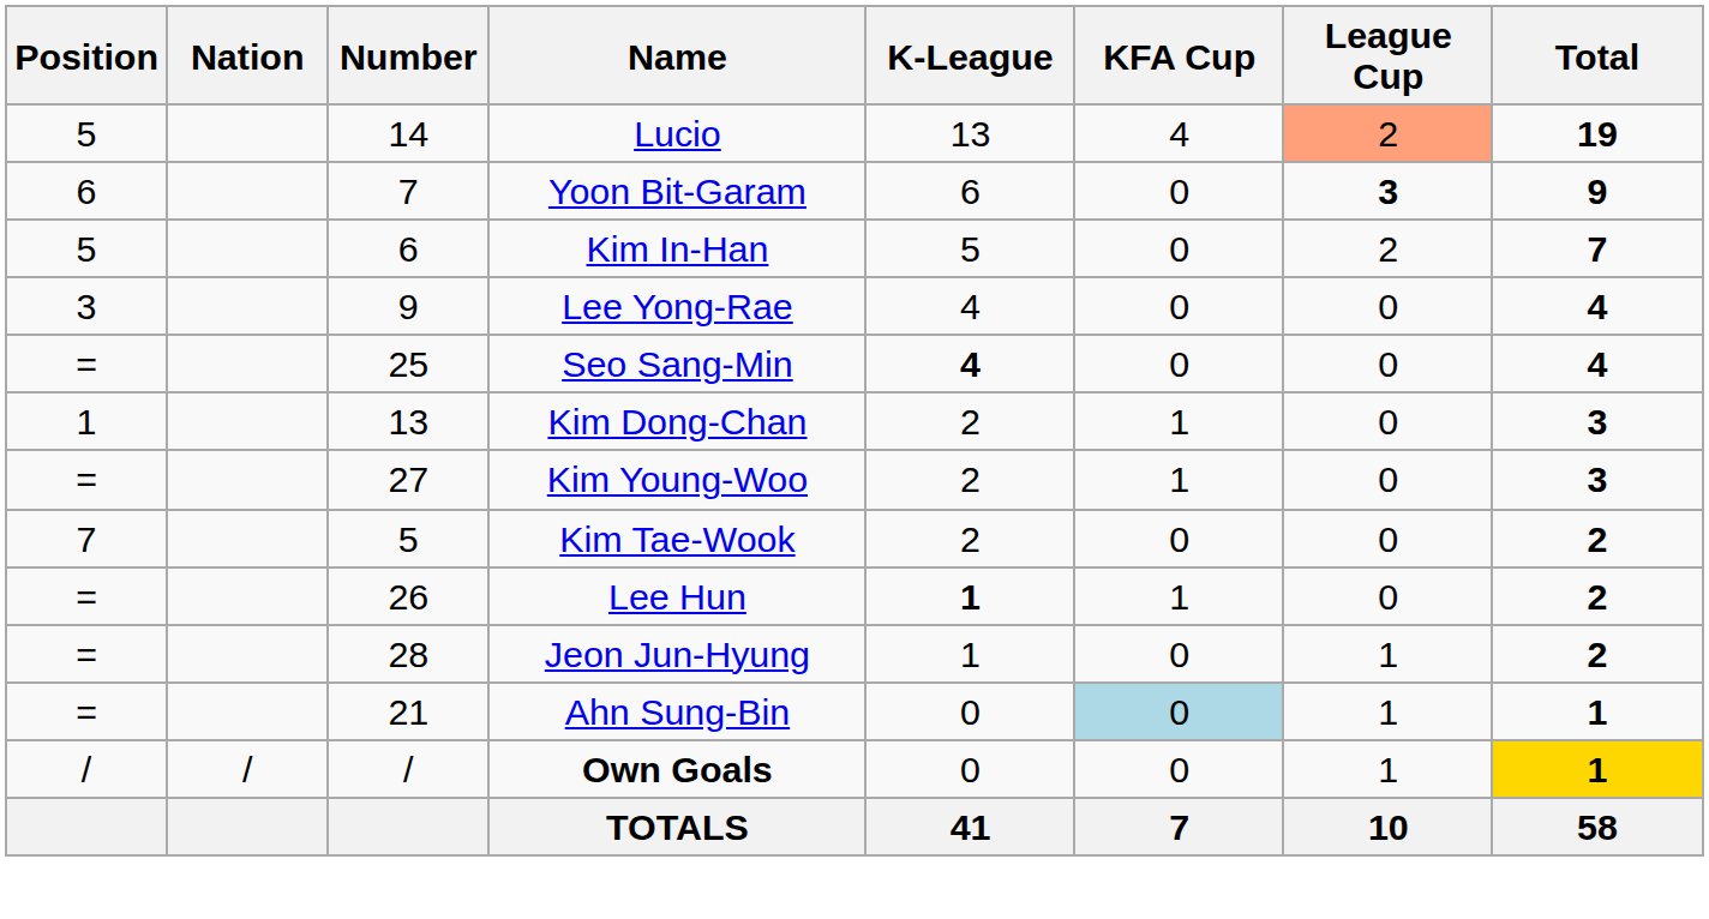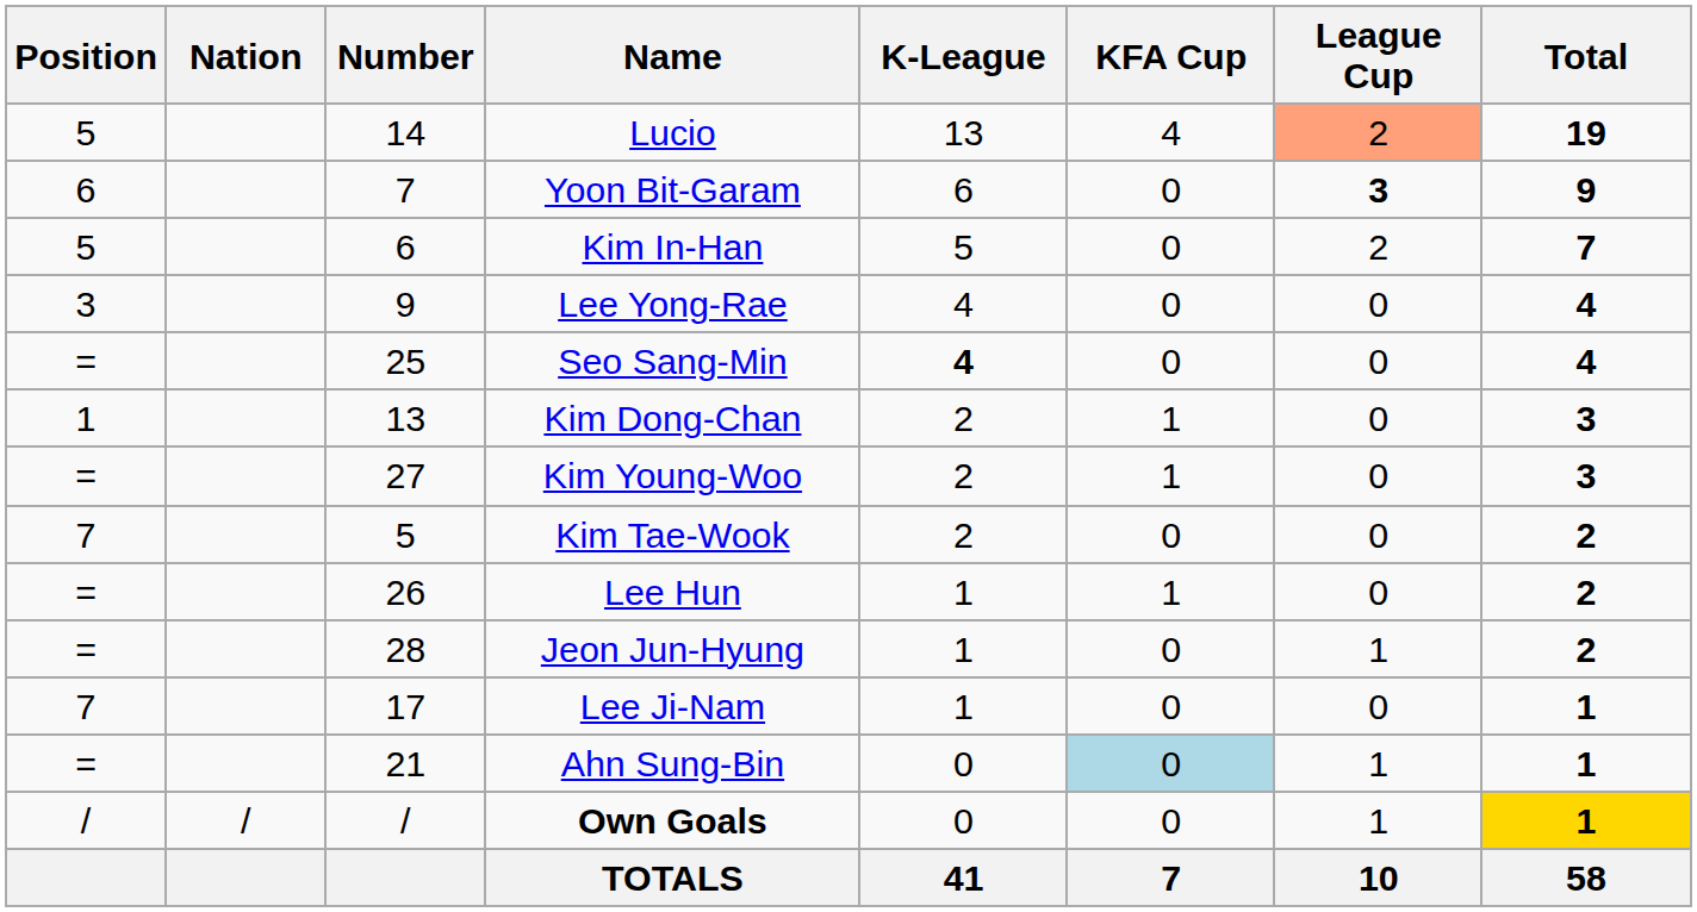 <table class="wikitable" style="font-size: 95%; text-align: center;">
 <tr>
 <th width=60>Position</th>
 <th width=60>Nation</th>
 <th width=60>Number</th>
 <th width=150>Name</th>
 <th width=80>K-League</th>
 <th width=80>KFA Cup</th>
 <th width=80>League Cup</th>
 <th width=80>Total</th>
 </tr>
 <tr>
 <td>5</td>
 <td></td>
 <td>14</td>
 <td><a href='#'>Lucio</a></td>
 <td>13</td>
 <td>4</td>
 <td style="background: lightsalmon;">2</td>
 <td><strong>19</strong></td>
 </tr>
 <tr>
 <td>6</td>
 <td></td>
 <td>7</td>
 <td><a href='#'>Yoon Bit-Garam</a></td>
 <td>6</td>
 <td>0</td>
 <td><strong>3</strong></td>
 <td><strong>9</strong></td>
 </tr>
 <tr>
 <td>5</td>
 <td></td>
 <td>6</td>
 <td><a href='#'>Kim In-Han</a></td>
 <td>5</td>
 <td>0</td>
 <td>2</td>
 <td><strong>7</strong></td>
 </tr>
 <tr>
 <td>3</td>
 <td></td>
 <td>9</td>
 <td><a href='#'>Lee Yong-Rae</a></td>
 <td>4</td>
 <td>0</td>
 <td>0</td>
 <td><strong>4</strong></td>
 </tr>
 <tr>
 <td>=</td>
 <td></td>
 <td>25</td>
 <td><a href='#'>Seo Sang-Min</a></td>
 <td><strong>4</strong></td>
 <td>0</td>
 <td>0</td>
 <td><strong>4</strong></td>
 </tr>
 <tr>
 <td>1</td>
 <td></td>
 <td>13</td>
 <td><a href='#'>Kim Dong-Chan</a></td>
 <td>2</td>
 <td>1</td>
 <td>0</td>
 <td><strong>3</strong></td>
 </tr>
 <tr>
 <td>=</td>
 <td></td>
 <td>27</td>
 <td><a href='#'>Kim Young-Woo</a></td>
 <td>2</td>
 <td>1</td>
 <td>0</td>
 <td><strong>3</strong></td>
 </tr>
 <tr>
 <td>7</td>
 <td></td>
 <td>5</td>
 <td><a href='#'>Kim Tae-Wook</a></td>
 <td>2</td>
 <td>0</td>
 <td>0</td>
 <td><strong>2</strong></td>
 </tr>
 <tr>
 <td>=</td>
 <td></td>
 <td>26</td>
 <td><a href='#'>Lee Hun</a></td>
-<td><strong>1</strong></td>
+<td>1</td>
 <td>1</td>
 <td>0</td>
 <td><strong>2</strong></td>
 </tr>
 <tr>
 <td>=</td>
 <td></td>
 <td>28</td>
 <td><a href='#'>Jeon Jun-Hyung</a></td>
 <td>1</td>
 <td>0</td>
 <td>1</td>
 <td><strong>2</strong></td>
+</tr>
+<tr>
+<td>7</td>
+<td></td>
+<td>17</td>
+<td><a href='#'>Lee Ji-Nam</a></td>
+<td>1</td>
+<td>0</td>
+<td>0</td>
+<td><strong>1</strong></td>
 </tr>
 <tr>
 <td>=</td>
 <td></td>
 <td>21</td>
 <td><a href='#'>Ahn Sung-Bin</a></td>
 <td>0</td>
 <td style="background: lightblue;">0</td>
 <td>1</td>
 <td><strong>1</strong></td>
 </tr>
 <tr>
 <td>/</td>
 <td>/</td>
 <td>/</td>
 <td><strong>Own Goals</strong></td>
 <td>0</td>
 <td>0</td>
 <td>1</td>
 <td style="background: gold;"><strong>1</strong></td>
 </tr>
 <tr>
 <th></th>
 <th></th>
 <th></th>
 <th><strong>TOTALS</strong></th>
 <th>41</th>
 <th>7</th>
 <th>10</th>
 <th>58</th>
 </tr>
 </table>
